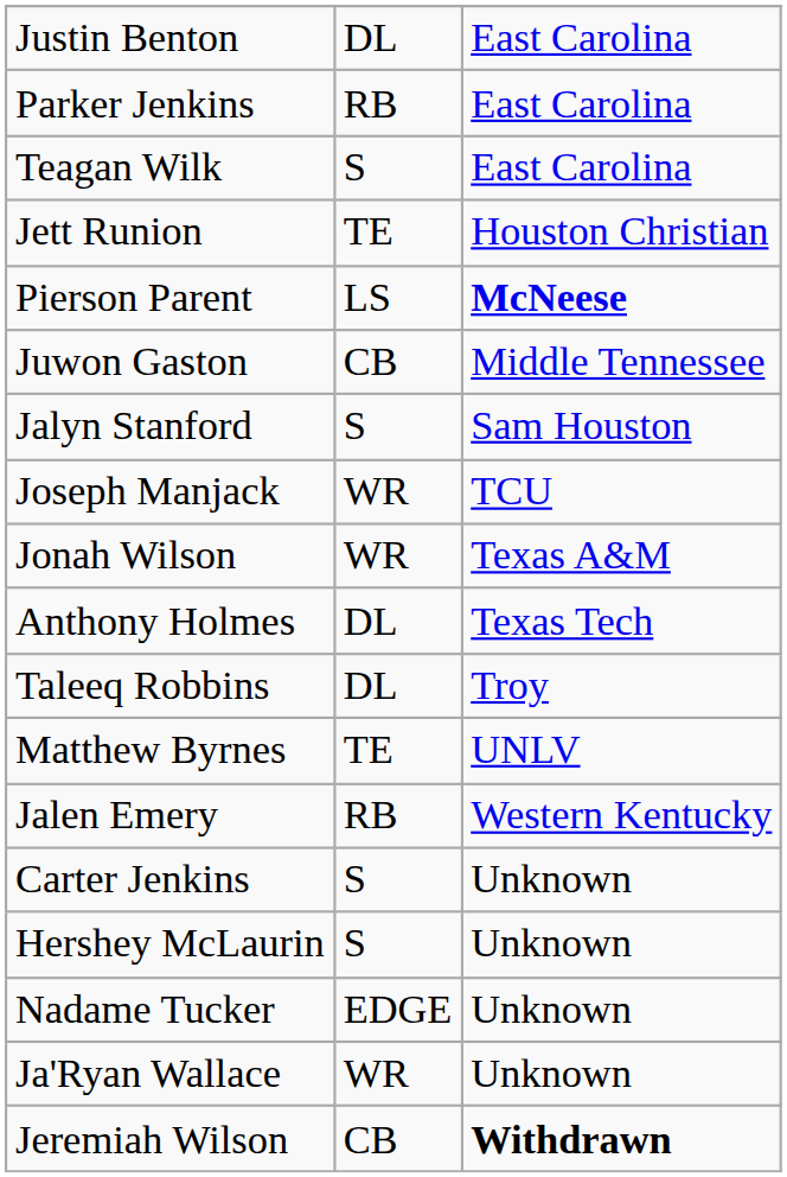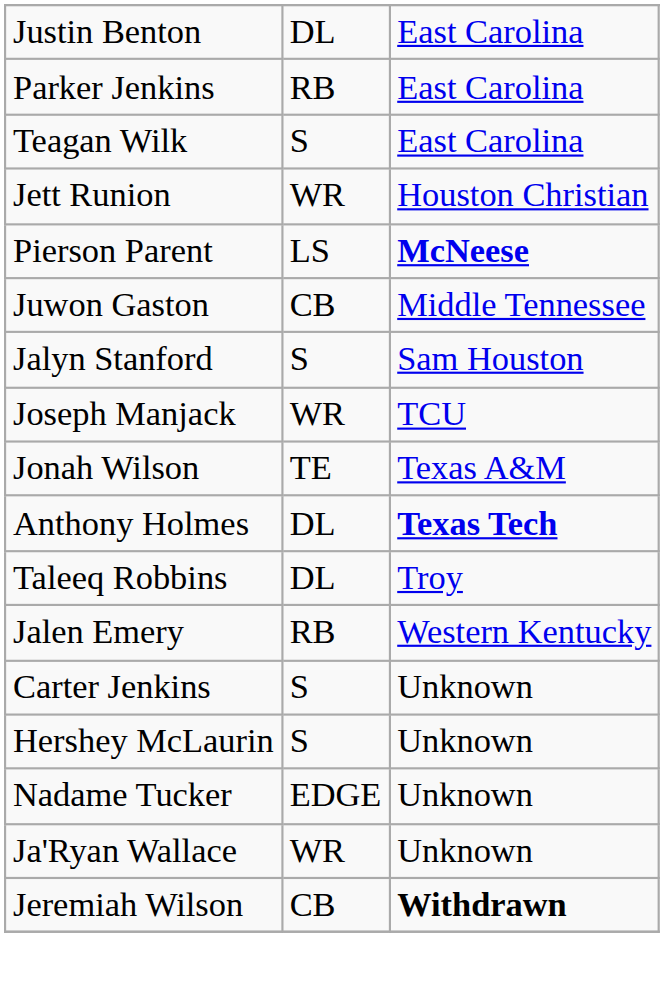 <table class="wikitable">
 <tr>
 </tr>
 <tr>
 <td>Justin Benton</td>
 <td>DL</td>
 <td><a href='#'>East Carolina</a></td>
 </tr>
 <tr>
 <td>Parker Jenkins</td>
 <td>RB</td>
 <td><a href='#'>East Carolina</a></td>
 </tr>
 <tr>
 <td>Teagan Wilk</td>
 <td>S</td>
 <td><a href='#'>East Carolina</a></td>
 </tr>
 <tr>
 <td>Jett Runion</td>
-<td>TE</td>
+<td>WR</td>
 <td><a href='#'>Houston Christian</a></td>
 </tr>
 <tr>
 <td>Pierson Parent</td>
 <td>LS</td>
 <td><strong><a href='#'>McNeese</a></strong></td>
 </tr>
 <tr>
 <td>Juwon Gaston</td>
 <td>CB</td>
 <td><a href='#'>Middle Tennessee</a></td>
 </tr>
 <tr>
 <td>Jalyn Stanford</td>
 <td>S</td>
 <td><a href='#'>Sam Houston</a></td>
 </tr>
 <tr>
 <td>Joseph Manjack</td>
 <td>WR</td>
 <td><a href='#'>TCU</a></td>
 </tr>
 <tr>
 <td>Jonah Wilson</td>
-<td>WR</td>
+<td>TE</td>
 <td><a href='#'>Texas A&M</a></td>
 </tr>
 <tr>
 <td>Anthony Holmes</td>
 <td>DL</td>
-<td><a href='#'>Texas Tech</a></td>
+<td><strong><a href='#'>Texas Tech</a></strong></td>
 </tr>
 <tr>
 <td>Taleeq Robbins</td>
 <td>DL</td>
 <td><a href='#'>Troy</a></td>
-</tr>
-<tr>
-<td>Matthew Byrnes</td>
-<td>TE</td>
-<td><a href='#'>UNLV</a></td>
 </tr>
 <tr>
 <td>Jalen Emery</td>
 <td>RB</td>
 <td><a href='#'>Western Kentucky</a></td>
 </tr>
 <tr>
 <td>Carter Jenkins</td>
 <td>S</td>
 <td>Unknown</td>
 </tr>
 <tr>
 <td>Hershey McLaurin</td>
 <td>S</td>
 <td>Unknown</td>
 </tr>
 <tr>
 <td>Nadame Tucker</td>
 <td>EDGE</td>
 <td>Unknown</td>
 </tr>
 <tr>
 <td>Ja'Ryan Wallace</td>
 <td>WR</td>
 <td>Unknown</td>
 </tr>
 <tr>
 <td>Jeremiah Wilson</td>
 <td>CB</td>
 <td><strong>Withdrawn</strong></td>
 </tr>
 <tr>
 </tr>
 </table>
